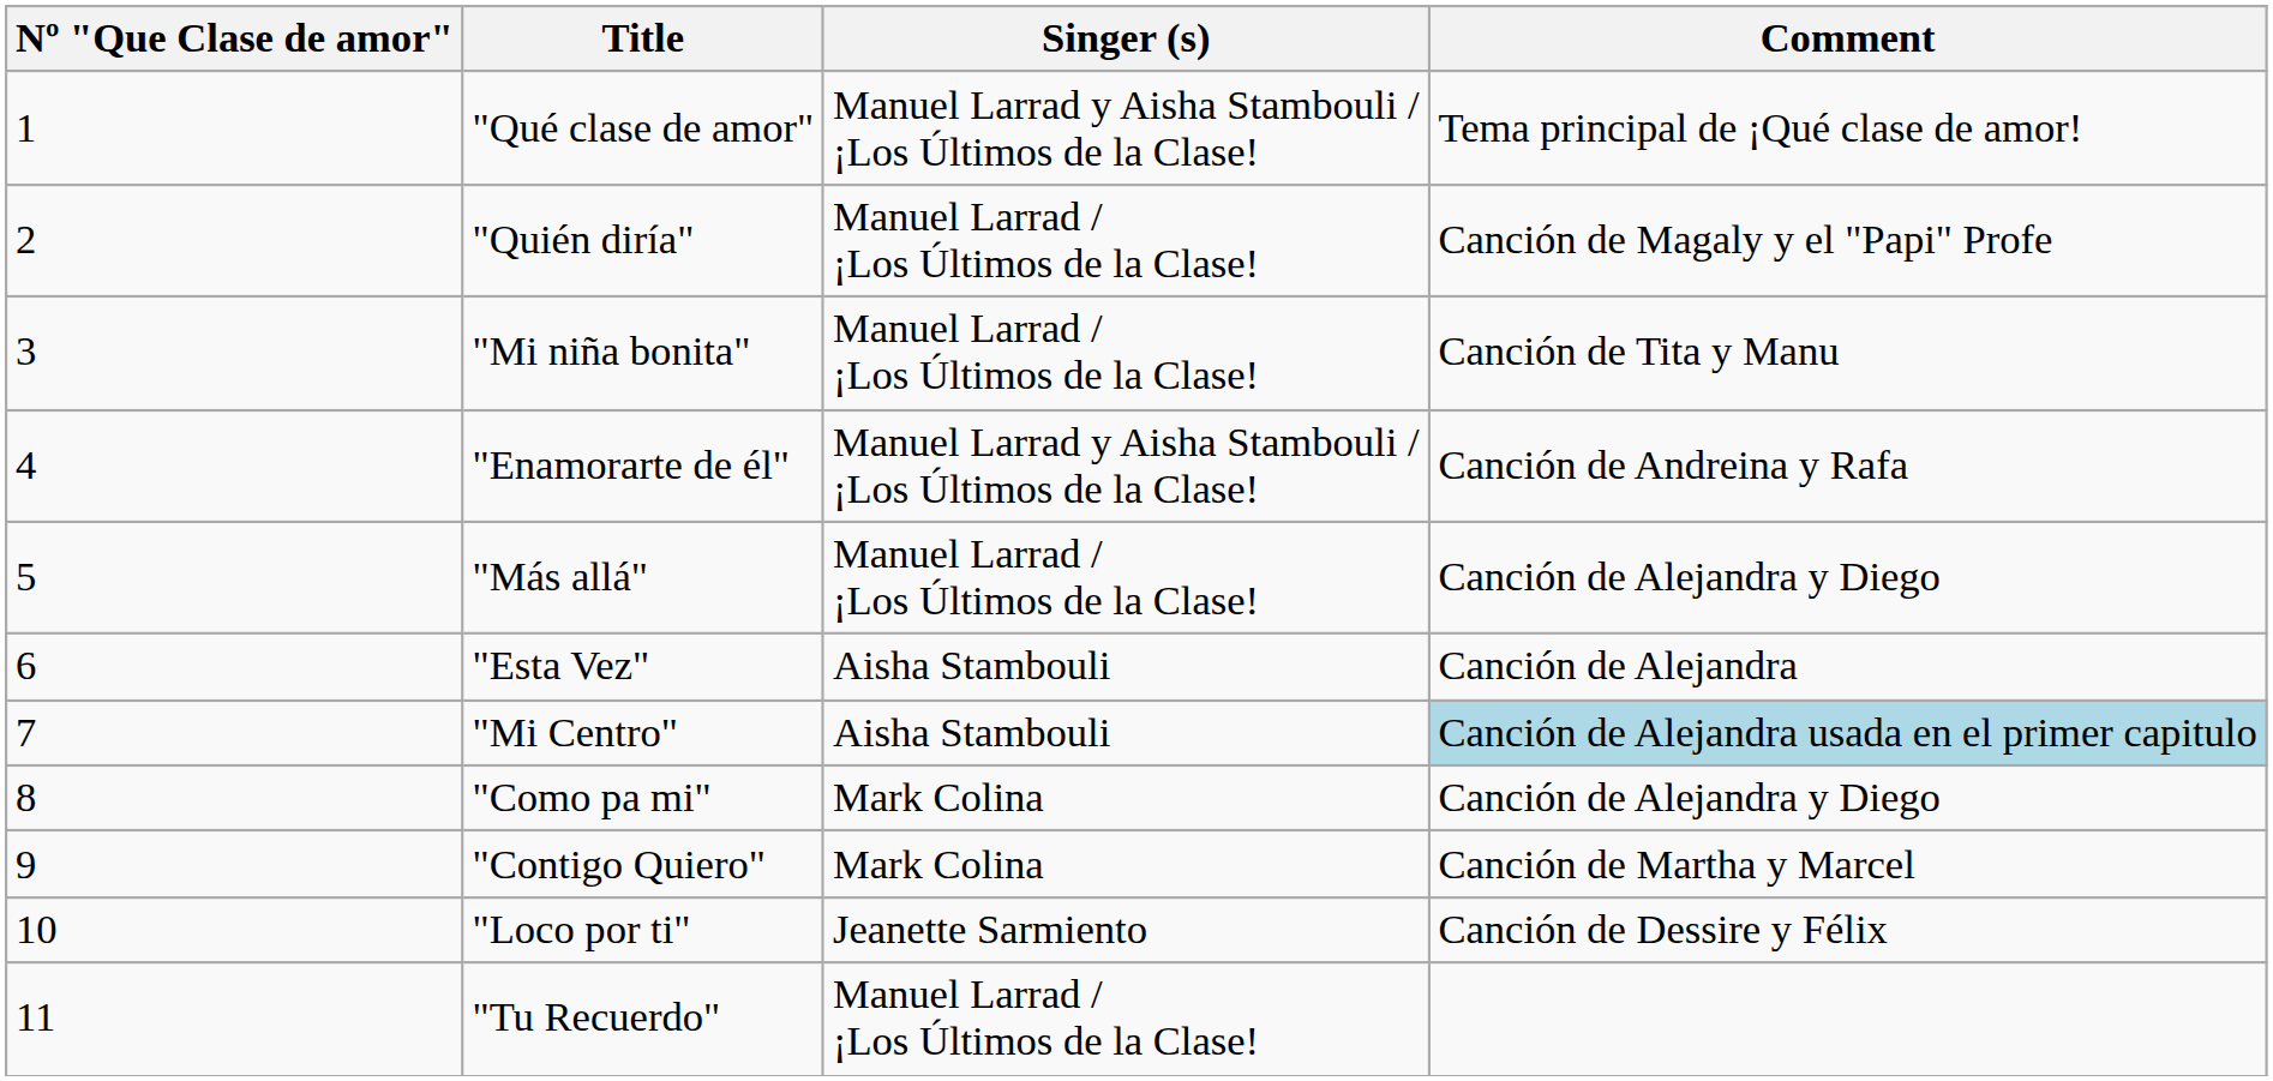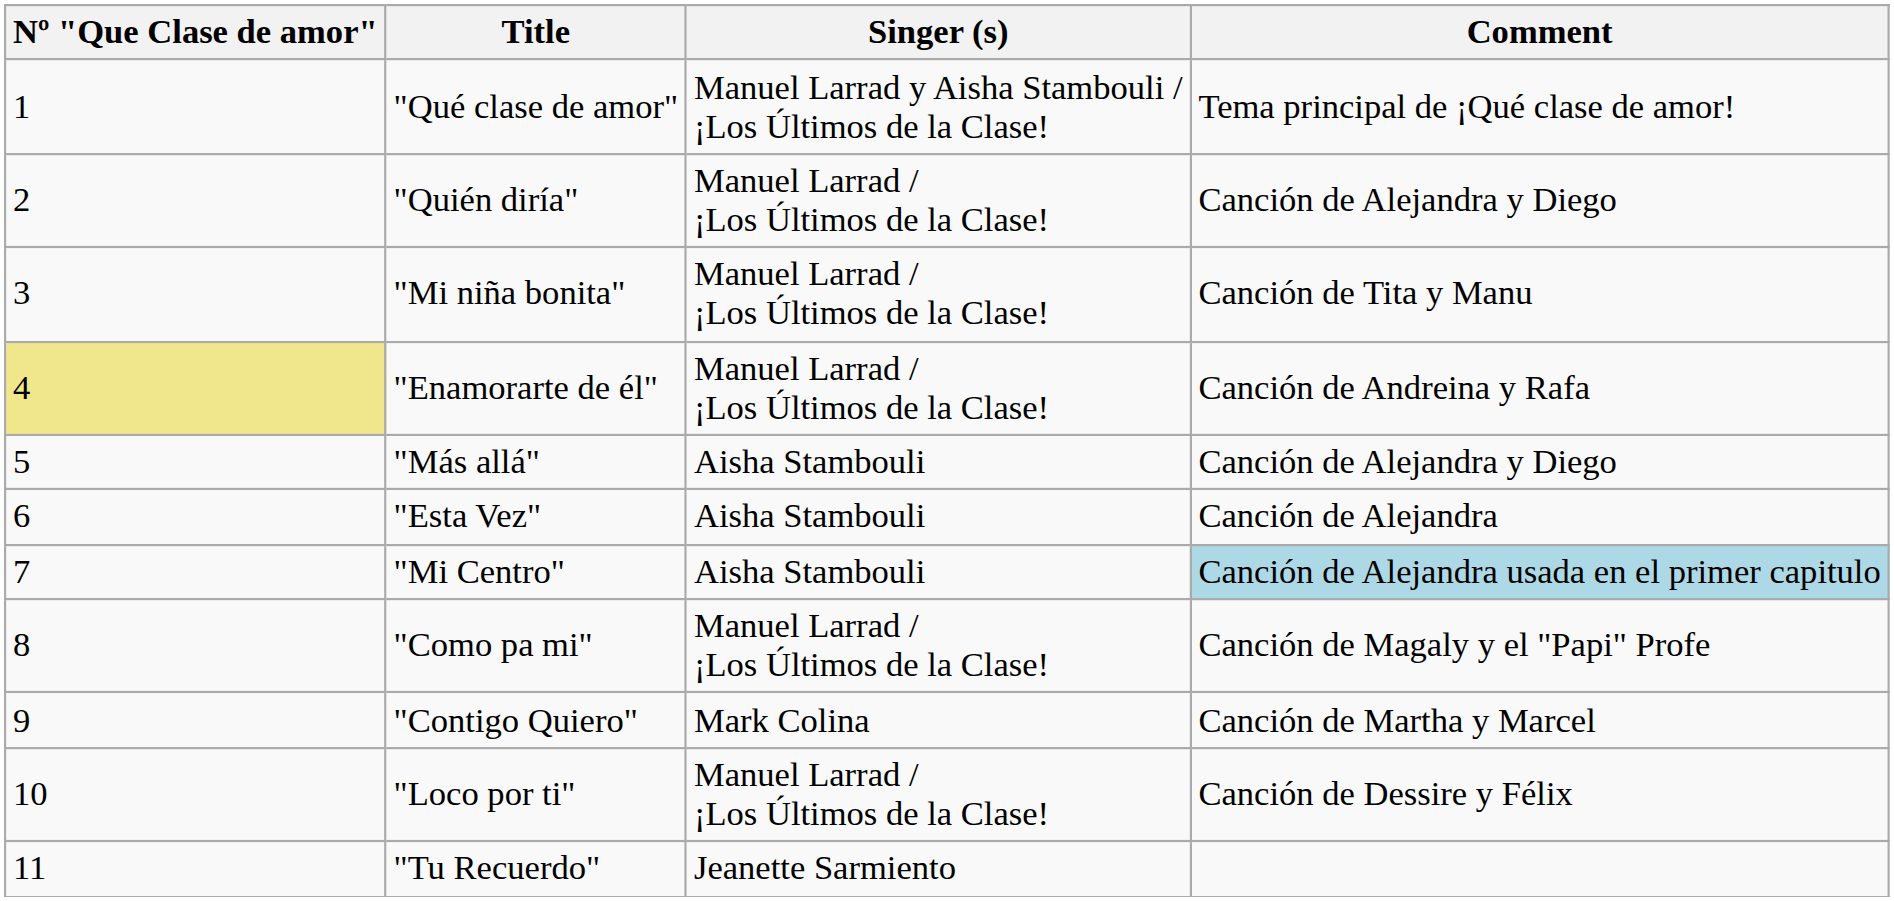 <table class=wikitable>
 <tr>
 <th>Nº "Que Clase de amor"</th>
 <th>Title</th>
 <th>Singer (s)</th>
 <th>Comment</th>
 </tr>
 <tr>
 <td rowspan="1">1</td>
 <td rowspan="1">"Qué clase de amor"</td>
 <td rowspan="1">Manuel Larrad y Aisha Stambouli /<br>¡Los Últimos de la Clase!</td>
 <td rowspan="1">Tema principal de ¡Qué clase de amor!</td>
 </tr>
 <tr>
 <td rowspan="1">2</td>
 <td rowspan="1">"Quién diría"</td>
 <td rowspan="1">Manuel Larrad /<br>¡Los Últimos de la Clase!</td>
-<td rowspan="1">Canción de Magaly y el "Papi" Profe</td>
+<td rowspan="1">Canción de Alejandra y Diego</td>
 </tr>
 <tr>
 <td rowspan="1">3</td>
 <td rowspan="1">"Mi niña bonita"</td>
 <td rowspan="1">Manuel Larrad /<br>¡Los Últimos de la Clase!</td>
 <td rowspan="1">Canción de Tita y Manu</td>
 </tr>
 <tr>
-<td rowspan="1">4</td>
+<td rowspan="1" style="background: khaki;">4</td>
 <td rowspan="1">"Enamorarte de él"</td>
-<td rowspan="1">Manuel Larrad y Aisha Stambouli /<br>¡Los Últimos de la Clase!</td>
+<td rowspan="1">Manuel Larrad /<br>¡Los Últimos de la Clase!</td>
 <td rowspan="1">Canción de Andreina y Rafa</td>
 </tr>
 <tr>
 <td rowspan="1">5</td>
 <td rowspan="1">"Más allá"</td>
-<td rowspan="1">Manuel Larrad /<br>¡Los Últimos de la Clase!</td>
+<td rowspan="1">Aisha Stambouli</td>
 <td rowspan="1">Canción de Alejandra y Diego</td>
 </tr>
 <tr>
 <td rowspan="1">6</td>
 <td rowspan="1">"Esta Vez"</td>
 <td rowspan="1">Aisha Stambouli</td>
 <td rowspan="1">Canción de Alejandra</td>
 </tr>
 <tr>
 <td rowspan="1">7</td>
 <td rowspan="1">"Mi Centro"</td>
 <td rowspan="1">Aisha Stambouli</td>
 <td rowspan="1" style="background: lightblue;">Canción de Alejandra usada en el primer capitulo</td>
 </tr>
 <tr>
 <td rowspan="1">8</td>
 <td rowspan="1">"Como pa mi"</td>
-<td rowspan="1">Mark Colina</td>
-<td rowspan="1">Canción de Alejandra y Diego</td>
+<td rowspan="1">Manuel Larrad /<br>¡Los Últimos de la Clase!</td>
+<td rowspan="1">Canción de Magaly y el "Papi" Profe</td>
 </tr>
 <tr>
 <td rowspan="1">9</td>
 <td rowspan="1">"Contigo Quiero"</td>
 <td rowspan="1">Mark Colina</td>
 <td rowspan="1">Canción de Martha y Marcel</td>
 </tr>
 <tr>
 <td rowspan="1">10</td>
 <td rowspan="1">"Loco por ti"</td>
-<td rowspan="1">Jeanette Sarmiento</td>
+<td rowspan="1">Manuel Larrad /<br>¡Los Últimos de la Clase!</td>
 <td rowspan="1">Canción de Dessire y Félix</td>
 </tr>
 <tr>
 <td rowspan="1">11</td>
 <td rowspan="1">"Tu Recuerdo"</td>
-<td rowspan="1">Manuel Larrad /<br>¡Los Últimos de la Clase!</td>
+<td rowspan="1">Jeanette Sarmiento</td>
 <td rowspan="1"></td>
 </tr>
 <tr>
 </tr>
 </table>
